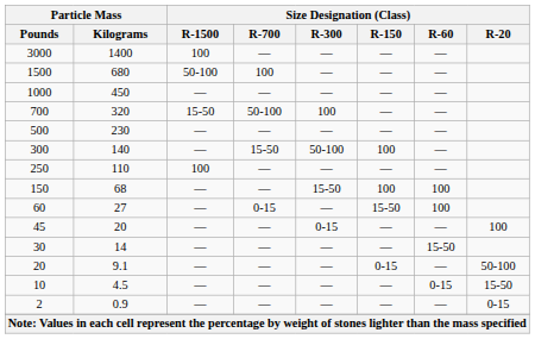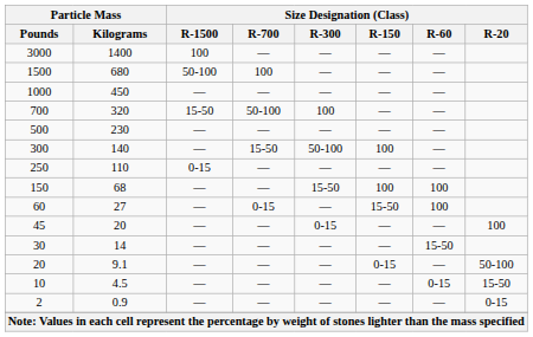 <table class="wikitable" style="text-align: center;">
 <tr>
 <th colspan="2">Particle Mass</th>
 <th colspan="6">Size Designation (Class)</th>
 </tr>
 <tr>
 <th>Pounds</th>
 <th>Kilograms</th>
 <th>R-1500</th>
 <th>R-700</th>
 <th>R-300</th>
 <th>R-150</th>
 <th>R-60</th>
 <th>R-20</th>
 </tr>
 <tr>
 <td>3000</td>
 <td>1400</td>
 <td>100</td>
 <td>—</td>
 <td>—</td>
 <td>—</td>
 <td>—</td>
 <td></td>
 </tr>
 <tr>
 <td>1500</td>
 <td>680</td>
 <td>50-100</td>
 <td>100</td>
 <td>—</td>
 <td>—</td>
 <td>—</td>
 <td></td>
 </tr>
 <tr>
 <td>1000</td>
 <td>450</td>
 <td>—</td>
 <td>—</td>
 <td>—</td>
 <td>—</td>
 <td>—</td>
 <td></td>
 </tr>
 <tr>
 <td>700</td>
 <td>320</td>
 <td>15-50</td>
 <td>50-100</td>
 <td>100</td>
 <td>—</td>
 <td>—</td>
 <td></td>
 </tr>
 <tr>
 <td>500</td>
 <td>230</td>
 <td>—</td>
 <td>—</td>
 <td>—</td>
 <td>—</td>
 <td>—</td>
 <td></td>
 </tr>
 <tr>
 <td>300</td>
 <td>140</td>
 <td>—</td>
 <td>15-50</td>
 <td>50-100</td>
 <td>100</td>
 <td>—</td>
 <td></td>
 </tr>
 <tr>
 <td>250</td>
 <td>110</td>
-<td>100</td>
+<td>0-15</td>
 <td>—</td>
 <td>—</td>
 <td>—</td>
 <td>—</td>
 <td></td>
 </tr>
 <tr>
 <td>150</td>
 <td>68</td>
 <td>—</td>
 <td>—</td>
 <td>15-50</td>
 <td>100</td>
 <td>100</td>
 <td></td>
 </tr>
 <tr>
 <td>60</td>
 <td>27</td>
 <td>—</td>
 <td>0-15</td>
 <td>—</td>
 <td>15-50</td>
 <td>100</td>
 <td></td>
 </tr>
 <tr>
 <td>45</td>
 <td>20</td>
 <td>—</td>
 <td>—</td>
 <td>0-15</td>
 <td>—</td>
 <td>—</td>
 <td>100</td>
 </tr>
 <tr>
 <td>30</td>
 <td>14</td>
 <td>—</td>
 <td>—</td>
 <td>—</td>
 <td>—</td>
 <td>15-50</td>
 <td></td>
 </tr>
 <tr>
 <td>20</td>
 <td>9.1</td>
 <td>—</td>
 <td>—</td>
 <td>—</td>
 <td>0-15</td>
 <td>—</td>
 <td>50-100</td>
 </tr>
 <tr>
 <td>10</td>
 <td>4.5</td>
 <td>—</td>
 <td>—</td>
 <td>—</td>
 <td>—</td>
 <td>0-15</td>
 <td>15-50</td>
 </tr>
 <tr>
 <td>2</td>
 <td>0.9</td>
 <td>—</td>
 <td>—</td>
 <td>—</td>
 <td>—</td>
 <td>—</td>
 <td>0-15</td>
 </tr>
 <tr>
 </tr>
 <tr>
 <th colspan="8">Note: Values in each cell represent the percentage by weight of stones lighter than the mass specified</th>
 </tr>
 </table>
